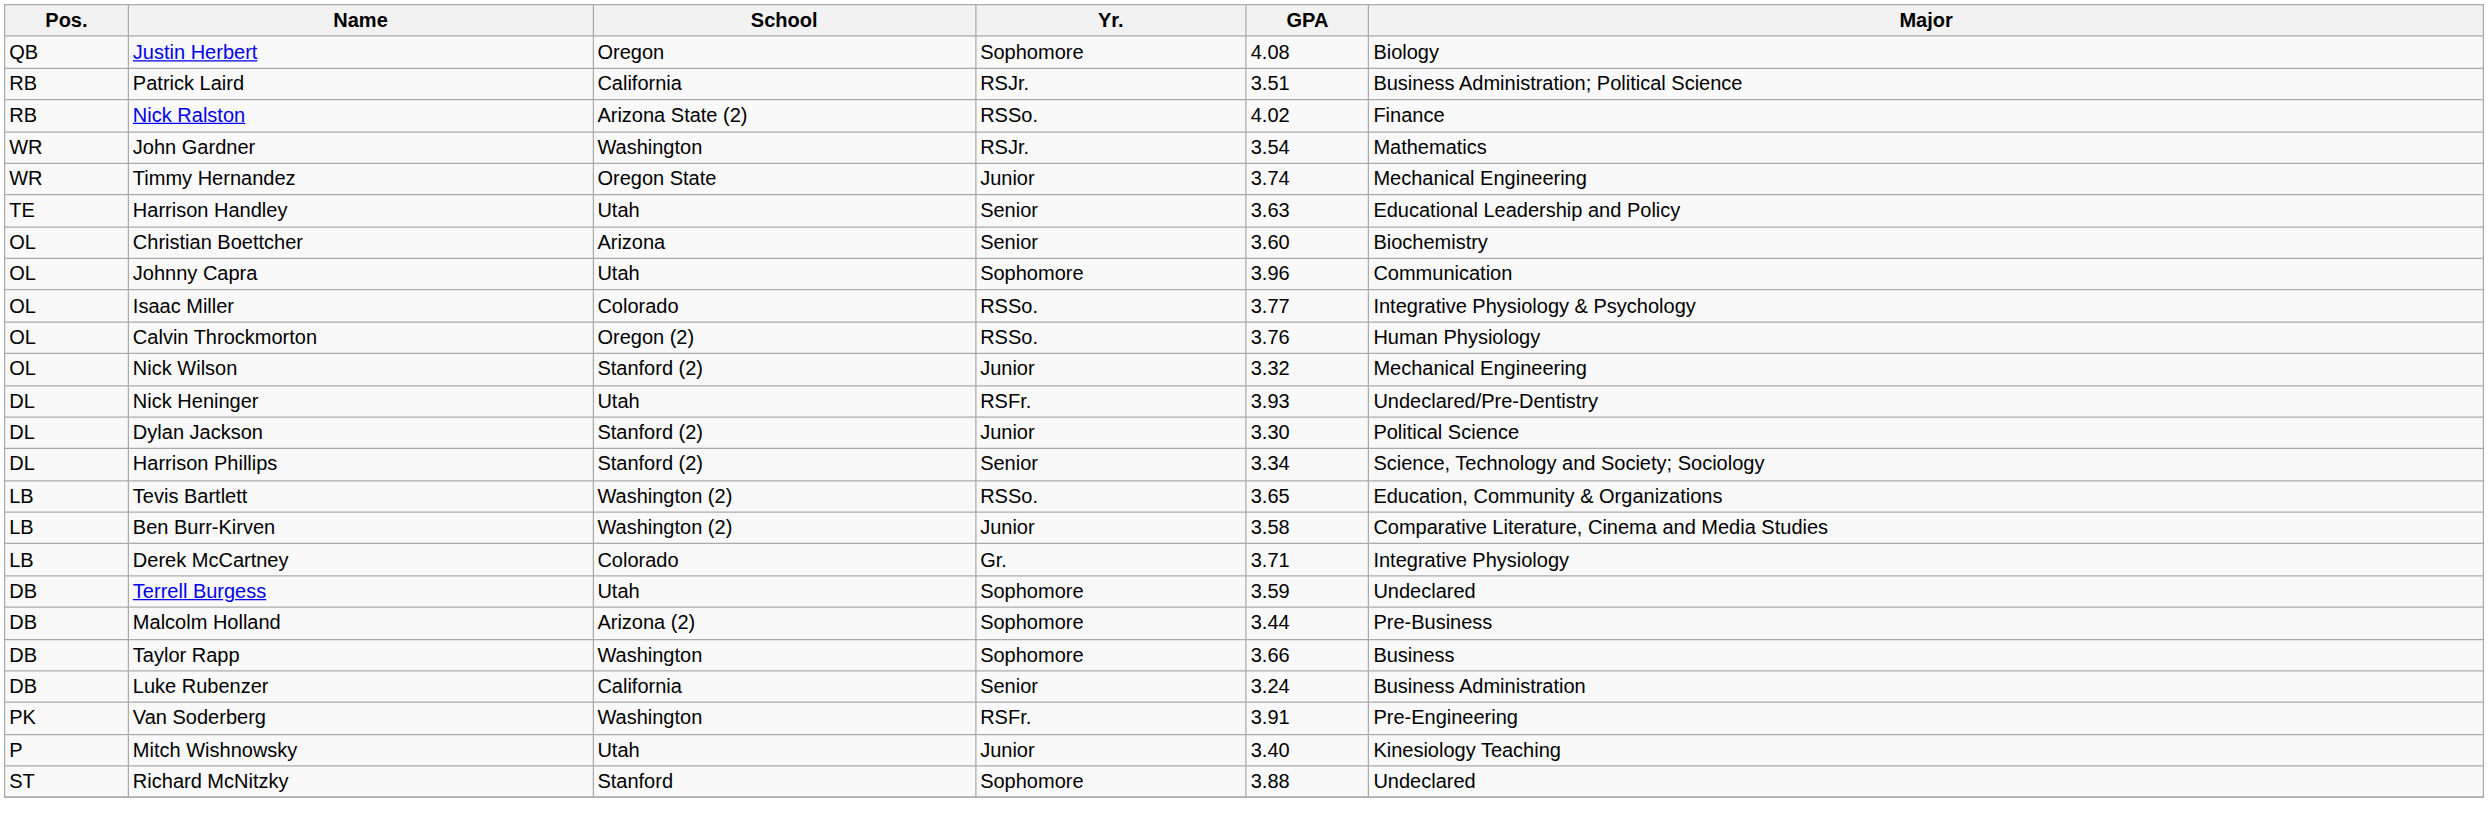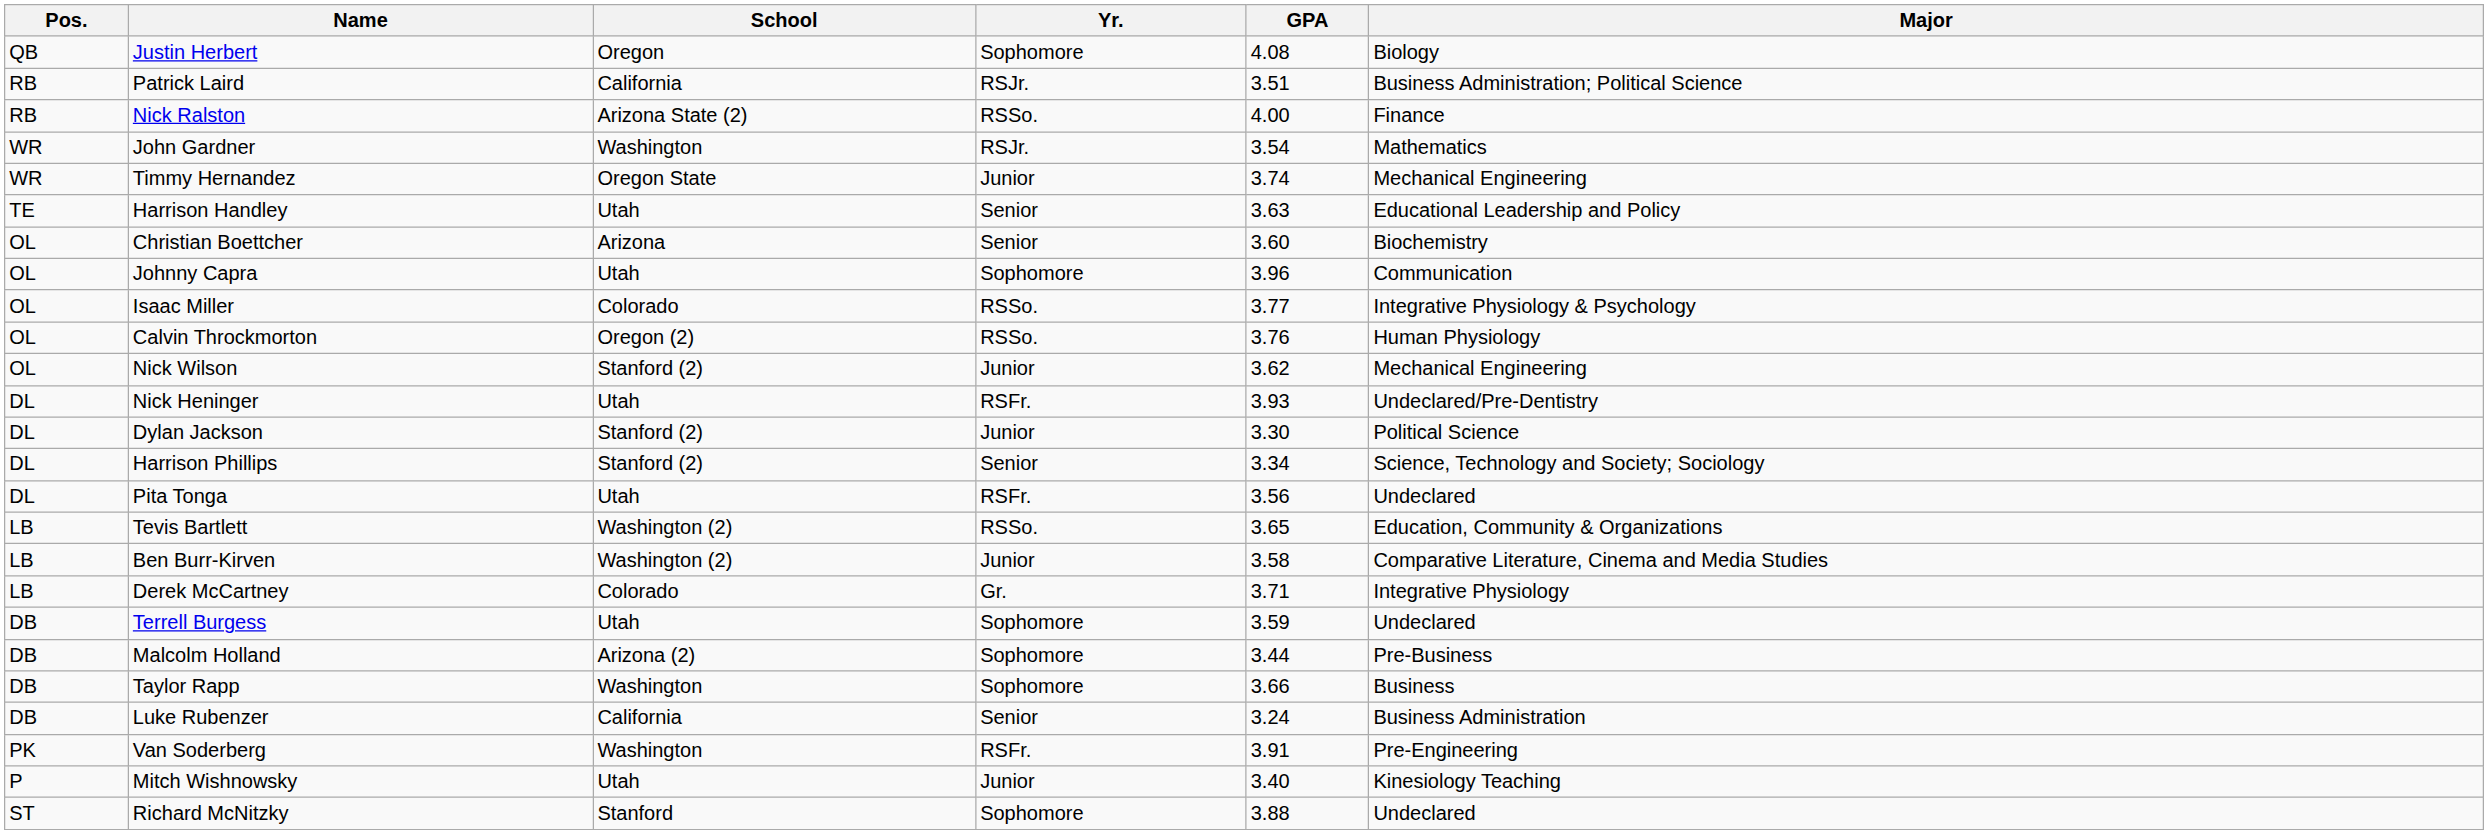 <table class="wikitable sortable sortable" style="width:100%;">
 <tr>
 <th>Pos.</th>
 <th>Name</th>
 <th>School</th>
 <th>Yr.</th>
 <th>GPA</th>
 <th>Major</th>
 </tr>
 <tr>
 <td>QB</td>
 <td><a href='#'>Justin Herbert</a></td>
 <td>Oregon</td>
 <td>Sophomore</td>
 <td>4.08</td>
 <td>Biology</td>
 </tr>
 <tr>
 <td>RB</td>
 <td>Patrick Laird</td>
 <td>California</td>
 <td>RSJr.</td>
 <td>3.51</td>
 <td>Business Administration; Political Science</td>
 </tr>
 <tr>
 <td>RB</td>
 <td><a href='#'>Nick Ralston</a></td>
 <td>Arizona State (2)</td>
 <td>RSSo.</td>
-<td>4.02</td>
+<td>4.00</td>
 <td>Finance</td>
 </tr>
 <tr>
 <td>WR</td>
 <td>John Gardner</td>
 <td>Washington</td>
 <td>RSJr.</td>
 <td>3.54</td>
 <td>Mathematics</td>
 </tr>
 <tr>
 <td>WR</td>
 <td>Timmy Hernandez</td>
 <td>Oregon State</td>
 <td>Junior</td>
 <td>3.74</td>
 <td>Mechanical Engineering</td>
 </tr>
 <tr>
 <td>TE</td>
 <td>Harrison Handley</td>
 <td>Utah</td>
 <td>Senior</td>
 <td>3.63</td>
 <td>Educational Leadership and Policy</td>
 </tr>
 <tr>
 <td>OL</td>
 <td>Christian Boettcher</td>
 <td>Arizona</td>
 <td>Senior</td>
 <td>3.60</td>
 <td>Biochemistry</td>
 </tr>
 <tr>
 <td>OL</td>
 <td>Johnny Capra</td>
 <td>Utah</td>
 <td>Sophomore</td>
 <td>3.96</td>
 <td>Communication</td>
 </tr>
 <tr>
 <td>OL</td>
 <td>Isaac Miller</td>
 <td>Colorado</td>
 <td>RSSo.</td>
 <td>3.77</td>
 <td>Integrative Physiology & Psychology</td>
 </tr>
 <tr>
 <td>OL</td>
 <td>Calvin Throckmorton</td>
 <td>Oregon (2)</td>
 <td>RSSo.</td>
 <td>3.76</td>
 <td>Human Physiology</td>
 </tr>
 <tr>
 <td>OL</td>
 <td>Nick Wilson</td>
 <td>Stanford (2)</td>
 <td>Junior</td>
-<td>3.32</td>
+<td>3.62</td>
 <td>Mechanical Engineering</td>
 </tr>
 <tr>
 <td>DL</td>
 <td>Nick Heninger</td>
 <td>Utah</td>
 <td>RSFr.</td>
 <td>3.93</td>
 <td>Undeclared/Pre-Dentistry</td>
 </tr>
 <tr>
 <td>DL</td>
 <td>Dylan Jackson</td>
 <td>Stanford (2)</td>
 <td>Junior</td>
 <td>3.30</td>
 <td>Political Science</td>
 </tr>
 <tr>
 <td>DL</td>
 <td>Harrison Phillips</td>
 <td>Stanford (2)</td>
 <td>Senior</td>
 <td>3.34</td>
 <td>Science, Technology and Society; Sociology</td>
+</tr>
+<tr>
+<td>DL</td>
+<td>Pita Tonga</td>
+<td>Utah</td>
+<td>RSFr.</td>
+<td>3.56</td>
+<td>Undeclared</td>
 </tr>
 <tr>
 <td>LB</td>
 <td>Tevis Bartlett</td>
 <td>Washington (2)</td>
 <td>RSSo.</td>
 <td>3.65</td>
 <td>Education, Community & Organizations</td>
 </tr>
 <tr>
 <td>LB</td>
 <td>Ben Burr-Kirven</td>
 <td>Washington (2)</td>
 <td>Junior</td>
 <td>3.58</td>
 <td>Comparative Literature, Cinema and Media Studies</td>
 </tr>
 <tr>
 <td>LB</td>
 <td>Derek McCartney</td>
 <td>Colorado</td>
 <td>Gr.</td>
 <td>3.71</td>
 <td>Integrative Physiology</td>
 </tr>
 <tr>
 <td>DB</td>
 <td><a href='#'>Terrell Burgess</a></td>
 <td>Utah</td>
 <td>Sophomore</td>
 <td>3.59</td>
 <td>Undeclared</td>
 </tr>
 <tr>
 <td>DB</td>
 <td>Malcolm Holland</td>
 <td>Arizona (2)</td>
 <td>Sophomore</td>
 <td>3.44</td>
 <td>Pre-Business</td>
 </tr>
 <tr>
 <td>DB</td>
 <td>Taylor Rapp</td>
 <td>Washington</td>
 <td>Sophomore</td>
 <td>3.66</td>
 <td>Business</td>
 </tr>
 <tr>
 <td>DB</td>
 <td>Luke Rubenzer</td>
 <td>California</td>
 <td>Senior</td>
 <td>3.24</td>
 <td>Business Administration</td>
 </tr>
 <tr>
 <td>PK</td>
 <td>Van Soderberg</td>
 <td>Washington</td>
 <td>RSFr.</td>
 <td>3.91</td>
 <td>Pre-Engineering</td>
 </tr>
 <tr>
 <td>P</td>
 <td>Mitch Wishnowsky</td>
 <td>Utah</td>
 <td>Junior</td>
 <td>3.40</td>
 <td>Kinesiology Teaching</td>
 </tr>
 <tr>
 <td>ST</td>
 <td>Richard McNitzky</td>
 <td>Stanford</td>
 <td>Sophomore</td>
 <td>3.88</td>
 <td>Undeclared</td>
 </tr>
 <tr>
 </tr>
 </table>
